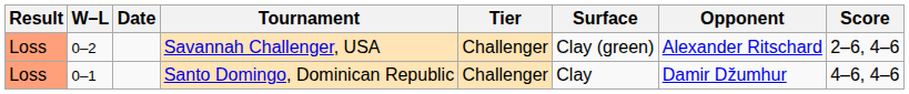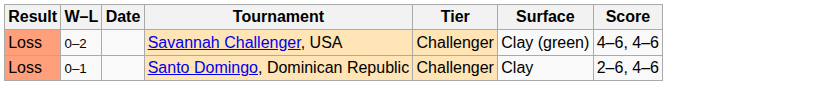 <table class="wikitable">
 <tr>
 <th>Result</th>
 <th class="unsortable">W–L</th>
 <th>Date</th>
 <th>Tournament</th>
 <th>Tier</th>
 <th>Surface</th>
-<th>Opponent</th>
 <th class="unsortable">Score</th>
 </tr>
 <tr>
 <td bgcolor=FFA07A>Loss</td>
 <td><small>0–2</small></td>
 <td><a href='#'></a></td>
 <td style="background:moccasin;"><a href='#'>Savannah Challenger</a>, USA</td>
 <td style="background:moccasin;">Challenger</td>
 <td>Clay (green)</td>
-<td> <a href='#'>Alexander Ritschard</a></td>
-<td>2–6, 4–6</td>
+<td>4–6, 4–6</td>
 </tr>
 <tr>
 <td bgcolor=FFA07A>Loss</td>
 <td><small>0–1</small></td>
 <td><a href='#'></a></td>
 <td style="background:moccasin;"><a href='#'>Santo Domingo</a>, Dominican Republic</td>
 <td style="background:moccasin;">Challenger</td>
 <td>Clay</td>
-<td> <a href='#'>Damir Džumhur</a></td>
-<td>4–6, 4–6</td>
+<td>2–6, 4–6</td>
 </tr>
 </table>
